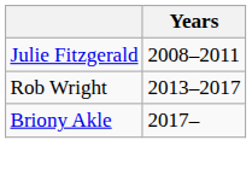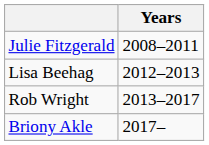 <table class="wikitable collapsible">
 <tr>
 <th></th>
 <th>Years</th>
 </tr>
 <tr>
 <td><a href='#'>Julie Fitzgerald</a></td>
 <td>2008–2011</td>
 </tr>
 <tr>
+<td>Lisa Beehag </td>
+<td>2012–2013</td>
+</tr>
+<tr>
 <td>Rob Wright </td>
 <td>2013–2017</td>
 </tr>
 <tr>
 <td><a href='#'>Briony Akle</a></td>
 <td>2017–</td>
 </tr>
 </table>
